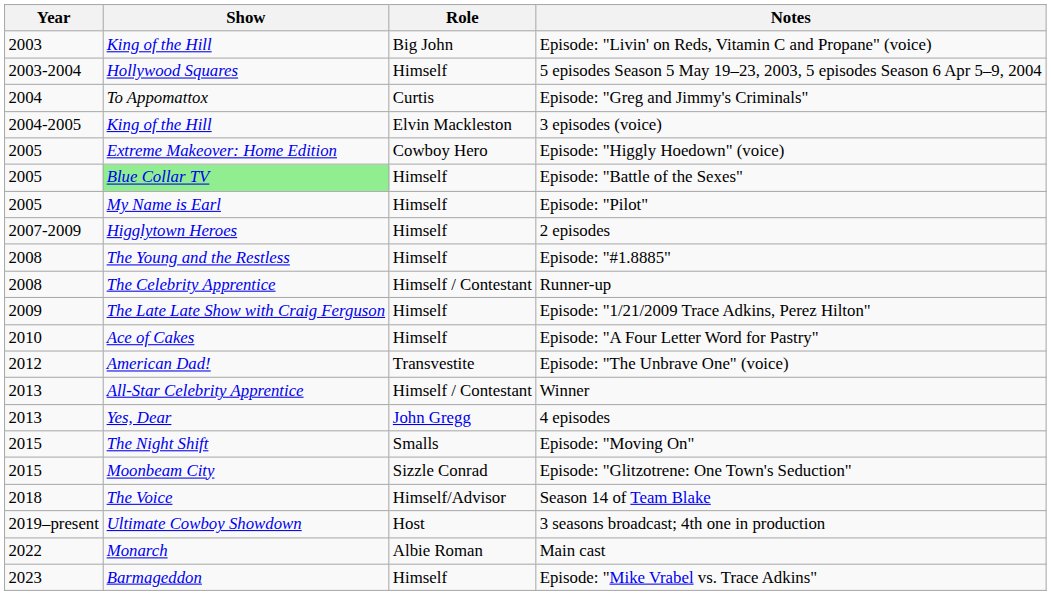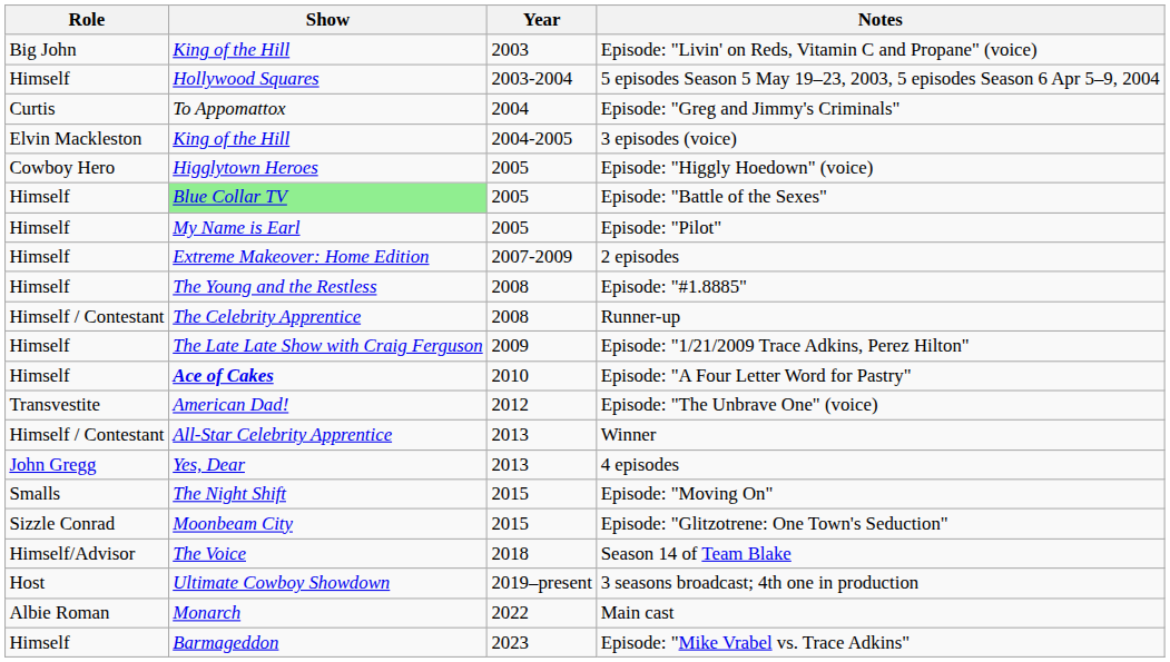 <table class="wikitable sortable">
 <tr>
+<th>Role</th>
+<th>Show</th>
 <th>Year</th>
-<th>Show</th>
-<th>Role</th>
 <th>Notes</th>
 </tr>
 <tr>
+<td>Big John</td>
+<td><em><a href='#'>King of the Hill</a></em></td>
 <td>2003</td>
-<td><em><a href='#'>King of the Hill</a></em></td>
-<td>Big John</td>
 <td>Episode: "Livin' on Reds, Vitamin C and Propane" (voice)</td>
 </tr>
 <tr>
+<td>Himself</td>
+<td><em><a href='#'>Hollywood Squares</a></em></td>
 <td>2003-2004</td>
-<td><em><a href='#'>Hollywood Squares</a></em></td>
-<td>Himself</td>
 <td>5 episodes Season 5 May 19–23, 2003,   5 episodes Season 6 Apr 5–9, 2004</td>
 </tr>
 <tr>
+<td>Curtis</td>
+<td><em>To Appomattox</em></td>
 <td>2004</td>
-<td><em>To Appomattox</em></td>
-<td>Curtis</td>
 <td>Episode: "Greg and Jimmy's Criminals"</td>
 </tr>
 <tr>
+<td>Elvin Mackleston</td>
+<td><em><a href='#'>King of the Hill</a></em></td>
 <td>2004-2005</td>
-<td><em><a href='#'>King of the Hill</a></em></td>
-<td>Elvin Mackleston</td>
 <td>3 episodes (voice)</td>
 </tr>
 <tr>
+<td>Cowboy Hero</td>
+<td><em><a href='#'>Higglytown Heroes</a></em></td>
 <td>2005</td>
-<td><em><a href='#'>Extreme Makeover: Home Edition</a></em></td>
-<td>Cowboy Hero</td>
 <td>Episode: "Higgly Hoedown" (voice)</td>
 </tr>
 <tr>
+<td>Himself</td>
+<td style="background: lightgreen;"><em><a href='#'>Blue Collar TV</a></em></td>
 <td>2005</td>
-<td style="background: lightgreen;"><em><a href='#'>Blue Collar TV</a></em></td>
-<td>Himself</td>
 <td>Episode: "Battle of the Sexes"</td>
 </tr>
 <tr>
+<td>Himself</td>
+<td><em><a href='#'>My Name is Earl</a></em></td>
 <td>2005</td>
-<td><em><a href='#'>My Name is Earl</a></em></td>
-<td>Himself</td>
 <td>Episode: "Pilot"</td>
 </tr>
 <tr>
+<td>Himself</td>
+<td><em><a href='#'>Extreme Makeover: Home Edition</a></em></td>
 <td>2007-2009</td>
-<td><em><a href='#'>Higglytown Heroes</a></em></td>
-<td>Himself</td>
 <td>2 episodes</td>
 </tr>
 <tr>
+<td>Himself</td>
+<td><em><a href='#'>The Young and the Restless</a></em></td>
 <td>2008</td>
-<td><em><a href='#'>The Young and the Restless</a></em></td>
-<td>Himself</td>
 <td>Episode: "#1.8885"</td>
 </tr>
 <tr>
+<td>Himself / Contestant</td>
+<td><em><a href='#'>The Celebrity Apprentice</a></em></td>
 <td>2008</td>
-<td><em><a href='#'>The Celebrity Apprentice</a></em></td>
-<td>Himself / Contestant</td>
 <td>Runner-up</td>
 </tr>
 <tr>
+<td>Himself</td>
+<td><em><a href='#'>The Late Late Show with Craig Ferguson</a></em></td>
 <td>2009</td>
-<td><em><a href='#'>The Late Late Show with Craig Ferguson</a></em></td>
-<td>Himself</td>
 <td>Episode: "1/21/2009 Trace Adkins, Perez Hilton"</td>
 </tr>
 <tr>
+<td>Himself</td>
+<td><strong><em><a href='#'>Ace of Cakes</a></em></strong></td>
 <td>2010</td>
-<td><em><a href='#'>Ace of Cakes</a></em></td>
-<td>Himself</td>
 <td>Episode: "A Four Letter Word for Pastry"</td>
 </tr>
 <tr>
+<td>Transvestite</td>
+<td><em><a href='#'>American Dad!</a></em></td>
 <td>2012</td>
-<td><em><a href='#'>American Dad!</a></em></td>
-<td>Transvestite</td>
 <td>Episode: "The Unbrave One" (voice)</td>
 </tr>
 <tr>
+<td>Himself / Contestant</td>
+<td><em><a href='#'>All-Star Celebrity Apprentice</a></em></td>
 <td>2013</td>
-<td><em><a href='#'>All-Star Celebrity Apprentice</a></em></td>
-<td>Himself / Contestant</td>
 <td>Winner</td>
 </tr>
 <tr>
+<td><a href='#'>John Gregg</a></td>
+<td><em><a href='#'>Yes, Dear</a></em></td>
 <td>2013</td>
-<td><em><a href='#'>Yes, Dear</a></em></td>
-<td><a href='#'>John Gregg</a></td>
 <td>4 episodes</td>
 </tr>
 <tr>
+<td>Smalls</td>
+<td><em><a href='#'>The Night Shift</a></em></td>
 <td>2015</td>
-<td><em><a href='#'>The Night Shift</a></em></td>
-<td>Smalls</td>
 <td>Episode: "Moving On"</td>
 </tr>
 <tr>
+<td>Sizzle Conrad</td>
+<td><em><a href='#'>Moonbeam City</a></em></td>
 <td>2015</td>
-<td><em><a href='#'>Moonbeam City</a></em></td>
-<td>Sizzle Conrad</td>
 <td>Episode: "Glitzotrene: One Town's Seduction"</td>
 </tr>
 <tr>
+<td>Himself/Advisor</td>
+<td><em><a href='#'>The Voice</a></em></td>
 <td>2018</td>
-<td><em><a href='#'>The Voice</a></em></td>
-<td>Himself/Advisor</td>
 <td>Season 14 of <a href='#'>Team Blake</a></td>
 </tr>
 <tr>
+<td>Host</td>
+<td><em><a href='#'>Ultimate Cowboy Showdown</a></em></td>
 <td>2019–present</td>
-<td><em><a href='#'>Ultimate Cowboy Showdown</a></em></td>
-<td>Host</td>
 <td>3 seasons broadcast; 4th one in production</td>
 </tr>
 <tr>
+<td>Albie Roman</td>
+<td><em><a href='#'>Monarch</a></em></td>
 <td>2022</td>
-<td><em><a href='#'>Monarch</a></em></td>
-<td>Albie Roman</td>
 <td>Main cast</td>
 </tr>
 <tr>
+<td>Himself</td>
+<td><em><a href='#'>Barmageddon</a></em></td>
 <td>2023</td>
-<td><em><a href='#'>Barmageddon</a></em></td>
-<td>Himself</td>
 <td>Episode: "<a href='#'>Mike Vrabel</a> vs. Trace Adkins"</td>
 </tr>
 </table>
